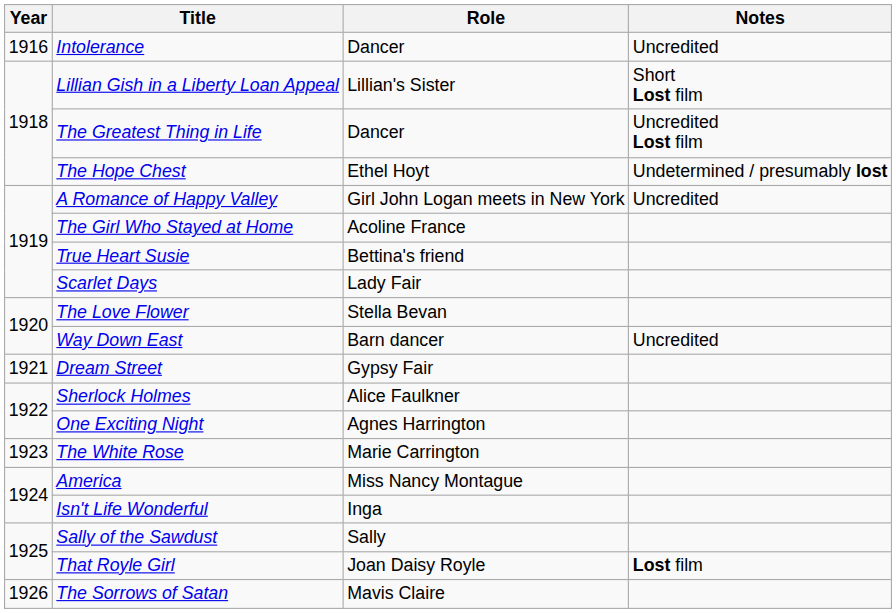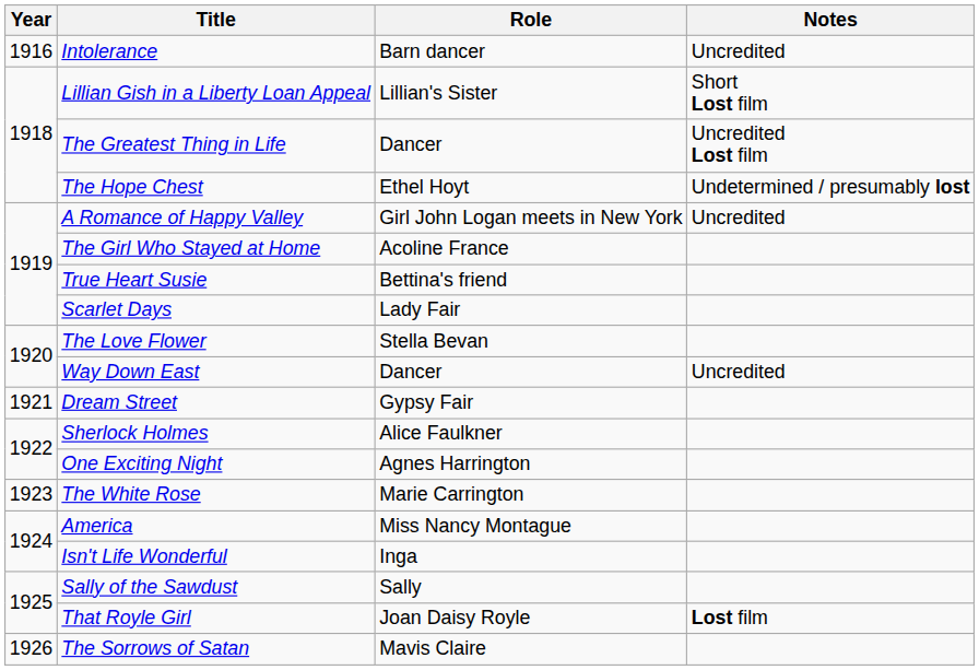 <table class=wikitable>
 <tr>
 <th>Year</th>
 <th>Title</th>
 <th>Role</th>
 <th>Notes</th>
 </tr>
 <tr>
 <td>1916</td>
 <td><em><a href='#'>Intolerance</a></em></td>
-<td>Dancer</td>
+<td>Barn dancer</td>
 <td>Uncredited</td>
 </tr>
 <tr>
 <td rowspan=3>1918</td>
 <td><em><a href='#'>Lillian Gish in a Liberty Loan Appeal</a></em></td>
 <td>Lillian's Sister</td>
 <td>Short<br><strong>Lost</strong> film</td>
 </tr>
 <tr>
 <td><em><a href='#'>The Greatest Thing in Life</a></em></td>
 <td>Dancer</td>
 <td>Uncredited<br><strong>Lost</strong> film</td>
 </tr>
 <tr>
 <td><em><a href='#'>The Hope Chest</a></em></td>
 <td>Ethel Hoyt</td>
 <td>Undetermined / presumably <strong>lost</strong></td>
 </tr>
 <tr>
 <td rowspan=4>1919</td>
 <td><em><a href='#'>A Romance of Happy Valley</a></em></td>
 <td>Girl John Logan meets in New York</td>
 <td>Uncredited</td>
 </tr>
 <tr>
 <td><em><a href='#'>The Girl Who Stayed at Home</a></em></td>
 <td>Acoline France</td>
 <td></td>
 </tr>
 <tr>
 <td><em><a href='#'>True Heart Susie</a></em></td>
 <td>Bettina's friend</td>
 <td></td>
 </tr>
 <tr>
 <td><em><a href='#'>Scarlet Days</a></em></td>
 <td>Lady Fair</td>
 <td></td>
 </tr>
 <tr>
 <td rowspan=2>1920</td>
 <td><em><a href='#'>The Love Flower</a></em></td>
 <td>Stella Bevan</td>
 <td></td>
 </tr>
 <tr>
 <td><em><a href='#'>Way Down East</a></em></td>
-<td>Barn dancer</td>
+<td>Dancer</td>
 <td>Uncredited</td>
 </tr>
 <tr>
 <td>1921</td>
 <td><em><a href='#'>Dream Street</a></em></td>
 <td>Gypsy Fair</td>
 <td></td>
 </tr>
 <tr>
 <td rowspan=2>1922</td>
 <td><em><a href='#'>Sherlock Holmes</a></em></td>
 <td>Alice Faulkner</td>
 <td></td>
 </tr>
 <tr>
 <td><em><a href='#'>One Exciting Night</a></em></td>
 <td>Agnes Harrington</td>
 <td></td>
 </tr>
 <tr>
 <td>1923</td>
 <td><em><a href='#'>The White Rose</a></em></td>
 <td>Marie Carrington</td>
 <td></td>
 </tr>
 <tr>
 <td rowspan=2>1924</td>
 <td><em><a href='#'>America</a></em></td>
 <td>Miss Nancy Montague</td>
 <td></td>
 </tr>
 <tr>
 <td><em><a href='#'>Isn't Life Wonderful</a></em></td>
 <td>Inga</td>
 <td></td>
 </tr>
 <tr>
 <td rowspan=2>1925</td>
 <td><em><a href='#'>Sally of the Sawdust</a></em></td>
 <td>Sally</td>
 <td></td>
 </tr>
 <tr>
 <td><em><a href='#'>That Royle Girl</a></em></td>
 <td>Joan Daisy Royle</td>
 <td><strong>Lost</strong> film</td>
 </tr>
 <tr>
 <td>1926</td>
 <td><em><a href='#'>The Sorrows of Satan</a></em></td>
 <td>Mavis Claire</td>
 <td></td>
 </tr>
 </table>
